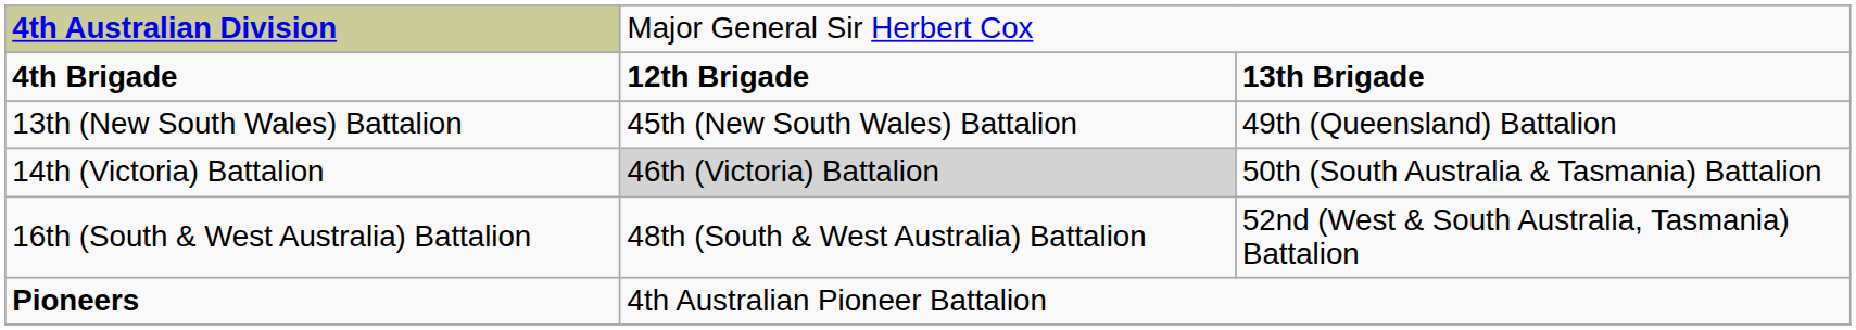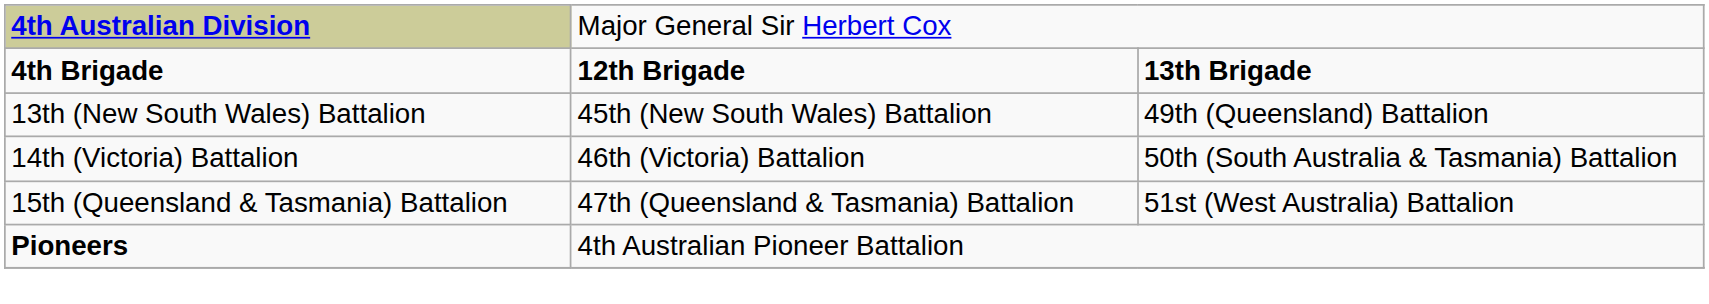 <table class="wikitable">
 <tr>
 <td style="background:#CCCC99;"><strong><a href='#'>4th Australian Division</a>  </strong></td>
 <td colspan="2">Major General Sir <a href='#'>Herbert Cox</a></td>
 </tr>
 <tr>
 <td width="320pt"><strong>4th Brigade</strong></td>
 <td width="320pt"><strong>12th Brigade</strong></td>
 <td width="320pt"><strong>13th Brigade</strong></td>
 </tr>
 <tr>
 <td>13th (New South Wales) Battalion</td>
 <td>45th (New South Wales) Battalion</td>
 <td>49th (Queensland) Battalion</td>
 </tr>
 <tr>
 <td>14th (Victoria) Battalion</td>
-<td style="background: lightgrey;">46th (Victoria) Battalion</td>
+<td>46th (Victoria) Battalion</td>
 <td>50th (South Australia & Tasmania) Battalion</td>
 </tr>
 <tr>
-<td>16th (South & West Australia) Battalion</td>
-<td>48th (South & West Australia) Battalion</td>
-<td>52nd (West & South Australia, Tasmania) Battalion</td>
+<td>15th (Queensland & Tasmania) Battalion</td>
+<td>47th (Queensland & Tasmania) Battalion</td>
+<td>51st (West Australia) Battalion</td>
 </tr>
 <tr>
 <td><strong>Pioneers</strong></td>
 <td colspan="2">4th Australian Pioneer Battalion</td>
 </tr>
 <tr>
 </tr>
 </table>
